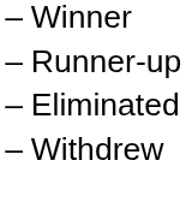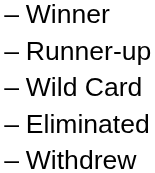 <table>
 <tr>
 <td> –</td>
 <td>Winner</td>
 </tr>
 <tr>
 <td> –</td>
 <td>Runner-up</td>
 </tr>
 <tr>
 <td> –</td>
+<td>Wild Card</td>
+</tr>
+<tr>
+<td> –</td>
 <td>Eliminated</td>
 </tr>
 <tr>
 <td> –</td>
 <td>Withdrew</td>
 </tr>
 </table>
